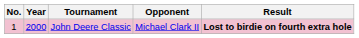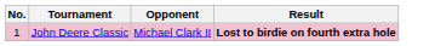 <table class="wikitable" style="font-size:95%;">
 <tr>
 <th>No.</th>
-<th>Year</th>
 <th>Tournament</th>
 <th>Opponent</th>
 <th>Result</th>
 </tr>
 <tr style="background:#F2C1D1;">
 <td align=center>1</td>
-<td><a href='#'>2000</a></td>
 <td><a href='#'>John Deere Classic</a></td>
 <td> <a href='#'>Michael Clark II</a></td>
 <td><strong>Lost to birdie on fourth extra hole</strong></td>
 </tr>
 </table>
